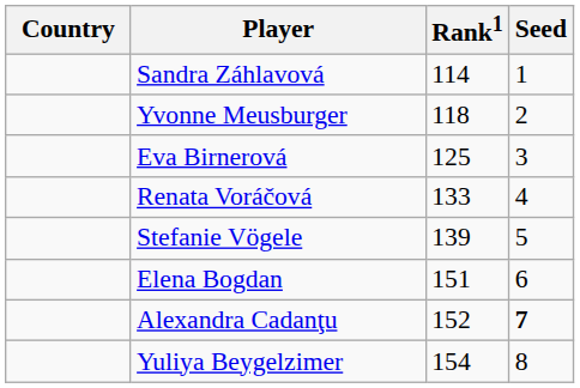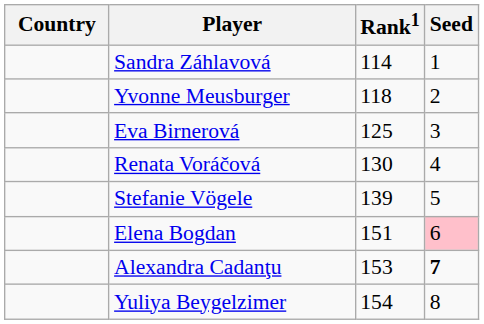 <table class="sortable wikitable">
 <tr>
 <th width="70">Country</th>
 <th width="175">Player</th>
 <th>Rank<sup>1</sup></th>
 <th>Seed</th>
 </tr>
 <tr>
 <td></td>
 <td><a href='#'>Sandra Záhlavová</a></td>
 <td>114</td>
 <td>1</td>
 </tr>
 <tr>
 <td></td>
 <td><a href='#'>Yvonne Meusburger</a></td>
 <td>118</td>
 <td>2</td>
 </tr>
 <tr>
 <td></td>
 <td><a href='#'>Eva Birnerová</a></td>
 <td>125</td>
 <td>3</td>
 </tr>
 <tr>
 <td></td>
 <td><a href='#'>Renata Voráčová</a></td>
-<td>133</td>
+<td>130</td>
 <td>4</td>
 </tr>
 <tr>
 <td></td>
 <td><a href='#'>Stefanie Vögele</a></td>
 <td>139</td>
 <td>5</td>
 </tr>
 <tr>
 <td></td>
 <td><a href='#'>Elena Bogdan</a></td>
 <td>151</td>
-<td>6</td>
+<td style="background: pink;">6</td>
 </tr>
 <tr>
 <td></td>
 <td><a href='#'>Alexandra Cadanţu</a></td>
-<td>152</td>
+<td>153</td>
 <td><strong>7</strong></td>
 </tr>
 <tr>
 <td></td>
 <td><a href='#'>Yuliya Beygelzimer</a></td>
 <td>154</td>
 <td>8</td>
 </tr>
 </table>
